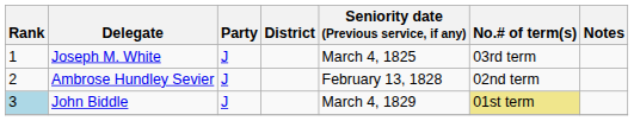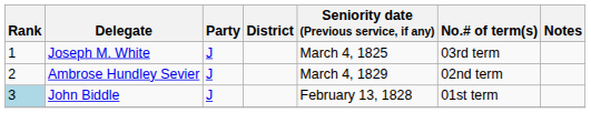 <table class="wikitable sortable">
 <tr valign=bottom>
 <th>Rank</th>
 <th>Delegate</th>
 <th>Party</th>
 <th>District</th>
 <th>Seniority date<br><small>(Previous service, if any)</small><br></th>
 <th>No.# of term(s)</th>
 <th>Notes</th>
 </tr>
 <tr>
 <td>1</td>
 <td><a href='#'>Joseph M. White</a></td>
 <td><a href='#'>J</a></td>
 <td></td>
 <td>March 4, 1825</td>
 <td>03rd term</td>
 <td></td>
 </tr>
 <tr>
 <td>2</td>
 <td><a href='#'>Ambrose Hundley Sevier</a></td>
 <td><a href='#'>J</a></td>
 <td></td>
-<td>February 13, 1828</td>
+<td>March 4, 1829</td>
 <td>02nd term</td>
 <td></td>
 </tr>
 <tr>
 <td style="background: lightblue;">3</td>
 <td><a href='#'>John Biddle</a></td>
 <td><a href='#'>J</a></td>
 <td></td>
-<td>March 4, 1829</td>
-<td style="background: khaki;">01st term</td>
+<td>February 13, 1828</td>
+<td>01st term</td>
 <td></td>
 </tr>
 <tr>
 </tr>
 </table>
